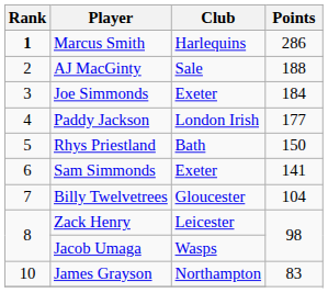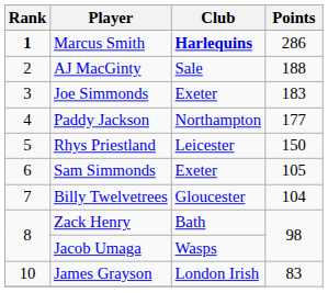 <table class="wikitable" style="text-align:center">
 <tr>
 <th>Rank</th>
 <th>Player</th>
 <th>Club</th>
 <th style="width:50px;">Points</th>
 </tr>
 <tr>
 <td><strong>1</strong></td>
 <td align=left> <a href='#'>Marcus Smith</a></td>
-<td align=left><a href='#'>Harlequins</a></td>
+<td align=left><strong><a href='#'>Harlequins</a></strong></td>
 <td>286</td>
 </tr>
 <tr>
 <td>2</td>
 <td align=left> <a href='#'>AJ MacGinty</a></td>
 <td align=left><a href='#'>Sale</a></td>
 <td>188</td>
 </tr>
 <tr>
 <td>3</td>
 <td align=left> <a href='#'>Joe Simmonds</a></td>
 <td align=left><a href='#'>Exeter</a></td>
-<td>184</td>
+<td>183</td>
 </tr>
 <tr>
 <td>4</td>
 <td align=left> <a href='#'>Paddy Jackson</a></td>
-<td align=left><a href='#'>London Irish</a></td>
+<td align=left><a href='#'>Northampton</a></td>
 <td>177</td>
 </tr>
 <tr>
 <td>5</td>
 <td align=left> <a href='#'>Rhys Priestland</a></td>
-<td align=left><a href='#'>Bath</a></td>
+<td align=left><a href='#'>Leicester</a></td>
 <td>150</td>
 </tr>
 <tr>
 <td>6</td>
 <td align=left> <a href='#'>Sam Simmonds</a></td>
 <td align=left><a href='#'>Exeter</a></td>
-<td>141</td>
+<td>105</td>
 </tr>
 <tr>
 <td>7</td>
 <td align=left> <a href='#'>Billy Twelvetrees</a></td>
 <td align=left><a href='#'>Gloucester</a></td>
 <td>104</td>
 </tr>
 <tr>
 <td rowspan=2>8</td>
 <td align=left> <a href='#'>Zack Henry</a></td>
-<td align=left><a href='#'>Leicester</a></td>
+<td align=left><a href='#'>Bath</a></td>
 <td rowspan=2>98</td>
 </tr>
 <tr>
 <td align=left> <a href='#'>Jacob Umaga</a></td>
 <td align=left><a href='#'>Wasps</a></td>
 </tr>
 <tr>
 <td>10</td>
 <td align=left> <a href='#'>James Grayson</a></td>
-<td align=left><a href='#'>Northampton</a></td>
+<td align=left><a href='#'>London Irish</a></td>
 <td rowspan=2>83</td>
 </tr>
 <tr>
 </tr>
 </table>
